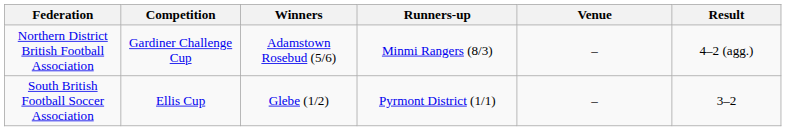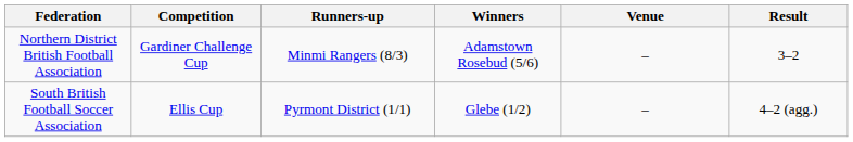 <table class="wikitable" width="75%">
 <tr>
 <th style="width:10em">Federation</th>
 <th style="width:10em">Competition</th>
+<th style="width:15em">Runners-up</th>
 <th style="width:10em">Winners</th>
-<th style="width:15em">Runners-up</th>
 <th style="width:15em">Venue</th>
 <th style="width:10em">Result</th>
 </tr>
 <tr>
 <td align="center"><a href='#'>Northern District British Football Association</a></td>
 <td align="center"><a href='#'>Gardiner Challenge Cup</a></td>
+<td align="center"><a href='#'>Minmi Rangers</a> (8/3)</td>
 <td align="center"><a href='#'>Adamstown Rosebud</a> (5/6)</td>
-<td align="center"><a href='#'>Minmi Rangers</a> (8/3)</td>
 <td align="center">–</td>
-<td align="center">4–2 (agg.)</td>
+<td align="center">3–2</td>
 </tr>
 <tr>
 <td align="center"><a href='#'>South British Football Soccer Association</a></td>
 <td align="center"><a href='#'>Ellis Cup</a></td>
+<td align="center"><a href='#'>Pyrmont District</a> (1/1)</td>
 <td align="center"><a href='#'>Glebe</a> (1/2)</td>
-<td align="center"><a href='#'>Pyrmont District</a> (1/1)</td>
 <td align="center">–</td>
-<td align="center">3–2</td>
+<td align="center">4–2 (agg.)</td>
 </tr>
 </table>
